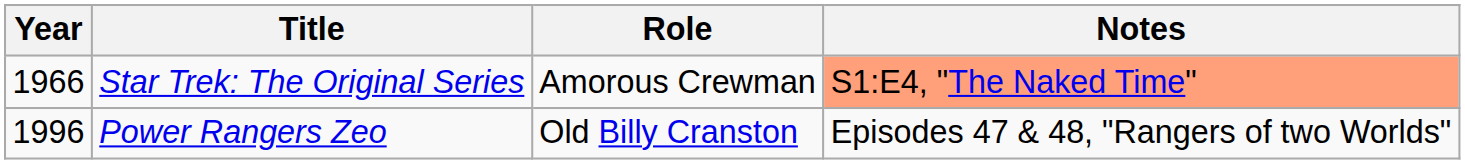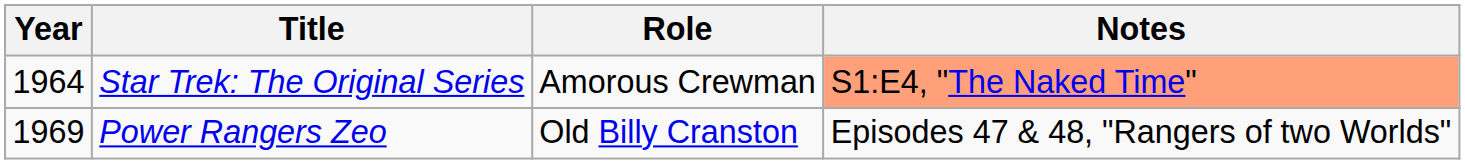 <table class="wikitable">
 <tr>
 <th>Year</th>
 <th>Title</th>
 <th>Role</th>
 <th>Notes</th>
 </tr>
 <tr>
-<td>1966</td>
+<td>1964</td>
 <td><em><a href='#'>Star Trek: The Original Series</a></em></td>
 <td>Amorous Crewman</td>
 <td style="background: lightsalmon;">S1:E4, "<a href='#'>The Naked Time</a>"</td>
 </tr>
 <tr>
-<td>1996</td>
+<td>1969</td>
 <td><em><a href='#'>Power Rangers Zeo</a></em></td>
 <td>Old <a href='#'>Billy Cranston</a></td>
 <td>Episodes 47 & 48, "Rangers of two Worlds"</td>
 </tr>
 </table>
